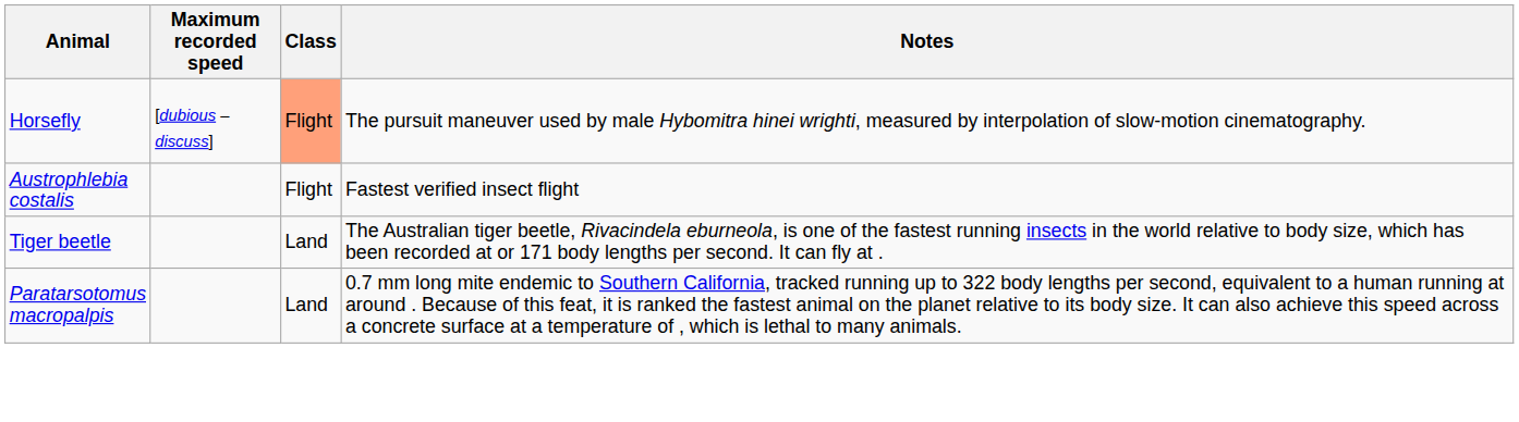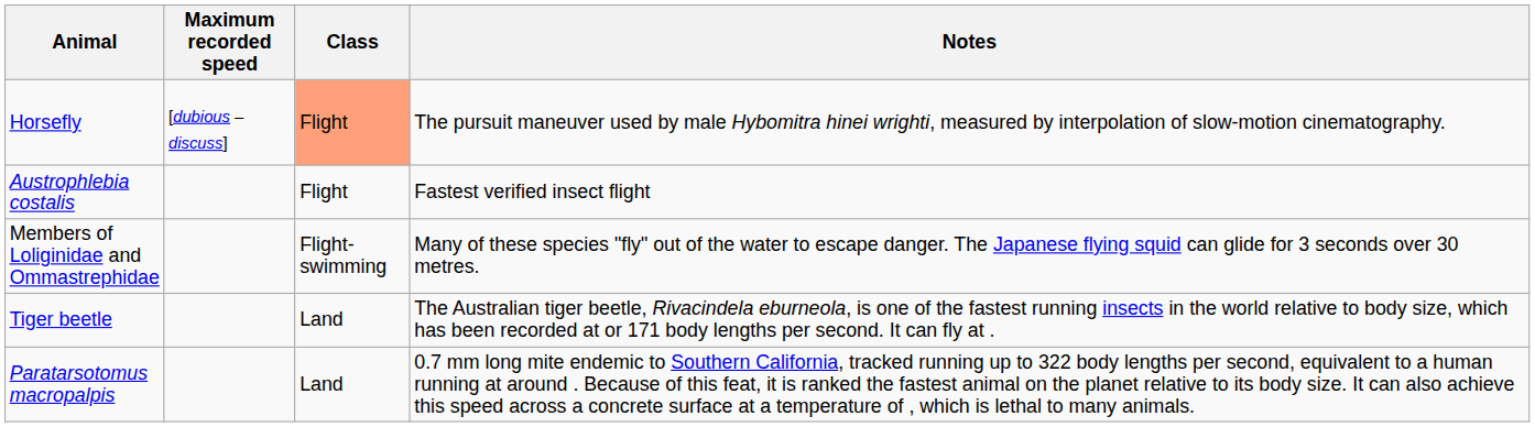 <table class="wikitable sortable">
 <tr>
 <th width=100>Animal</th>
 <th width=100>Maximum recorded speed</th>
 <th>Class</th>
 <th class="unsortable">Notes</th>
 </tr>
 <tr>
 <td><a href='#'>Horsefly</a></td>
 <td><br><sup>[<em><a href='#'>dubious</a></em> – <em><a href='#'>discuss</a></em>]</sup></td>
 <td style="background: lightsalmon;">Flight</td>
 <td>The pursuit maneuver used by male <em>Hybomitra hinei wrighti</em>, measured by interpolation of slow-motion cinematography.</td>
 </tr>
 <tr>
 <td><em><a href='#'>Austrophlebia costalis</a></em></td>
 <td><br></td>
 <td>Flight</td>
 <td>Fastest verified insect flight</td>
 </tr>
 <tr>
+<td>Members of <a href='#'>Loliginidae</a> and <a href='#'>Ommastrephidae</a></td>
+<td></td>
+<td>Flight-swimming</td>
+<td>Many of these species "fly" out of the water to escape danger. The <a href='#'>Japanese flying squid</a> can glide for 3 seconds over 30 metres.</td>
+</tr>
+<tr>
 <td><a href='#'>Tiger beetle</a></td>
 <td><br></td>
 <td>Land</td>
 <td>The Australian tiger beetle, <em>Rivacindela eburneola</em>, is one of the fastest running <a href='#'>insects</a> in the world relative to body size, which has been recorded at  or 171 body lengths per second. It can fly at .</td>
 </tr>
 <tr>
 <td><em><a href='#'>Paratarsotomus macropalpis</a></em></td>
 <td><br></td>
 <td>Land</td>
 <td>0.7 mm long mite endemic to <a href='#'>Southern California</a>, tracked running up to 322 body lengths per second, equivalent to a human running at around . Because of this feat, it is ranked the fastest animal on the planet relative to its body size. It can also achieve this speed across a concrete surface at a temperature of , which is lethal to many animals.</td>
 </tr>
 </table>
